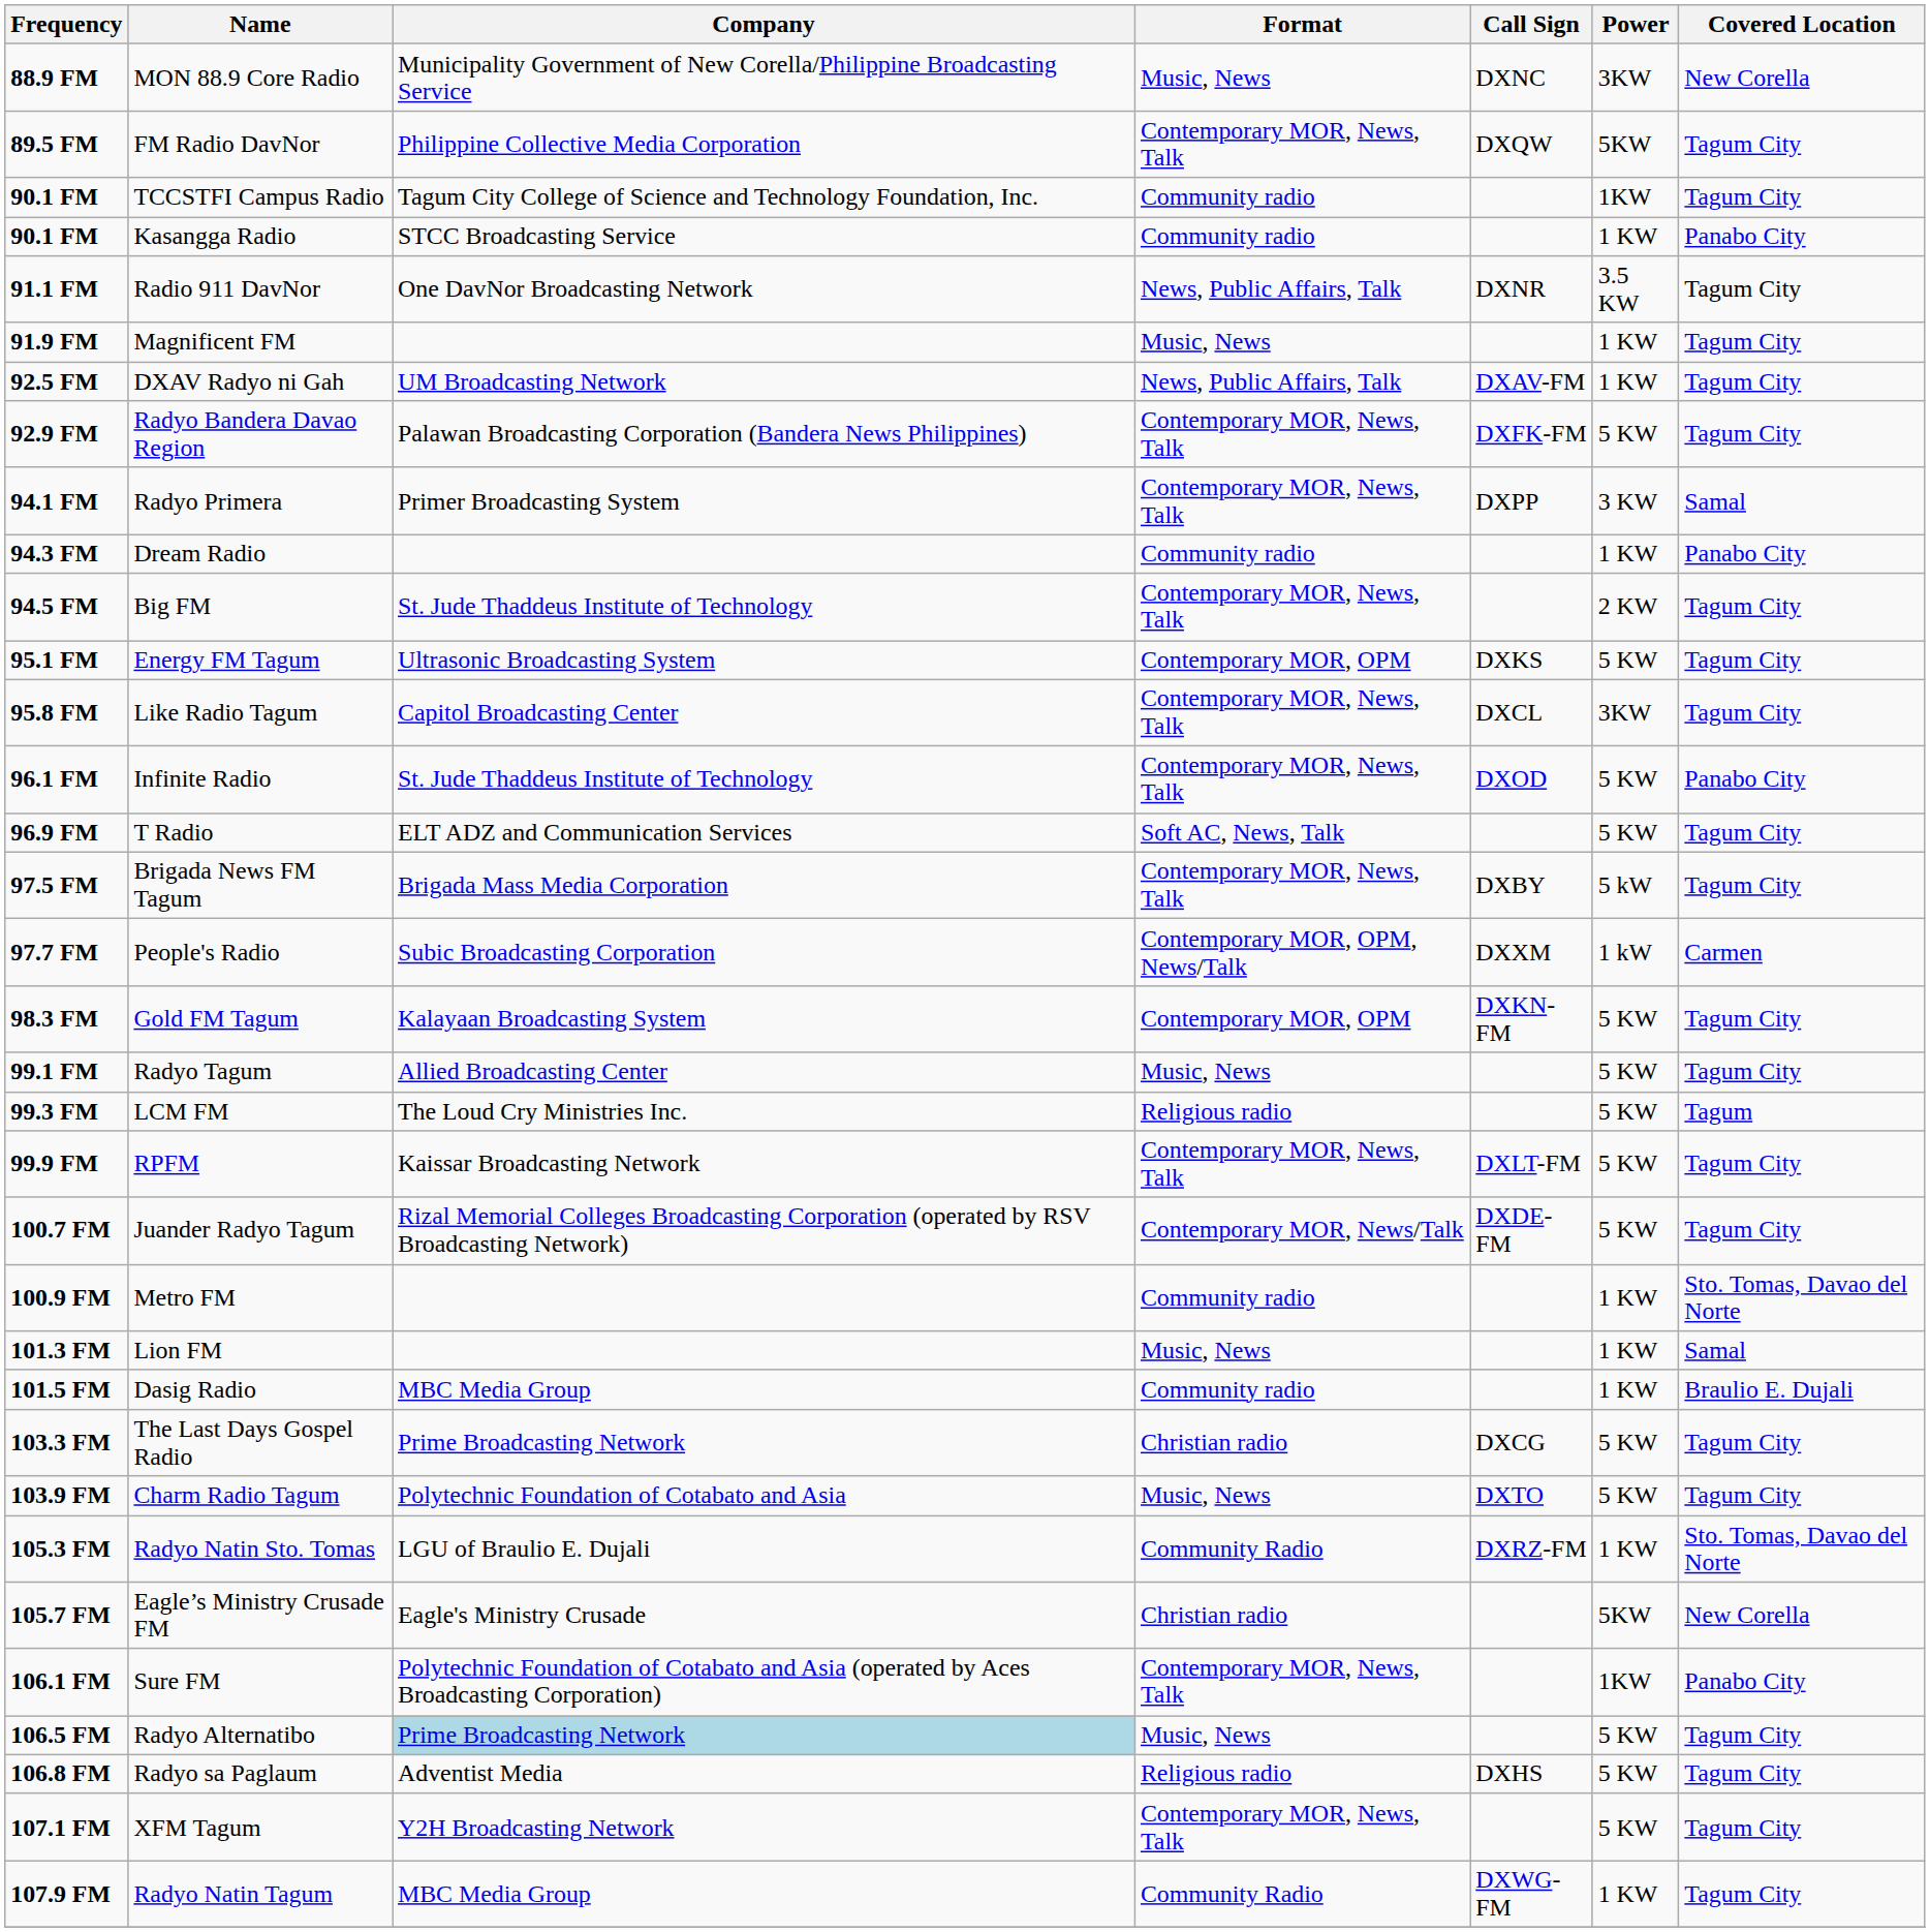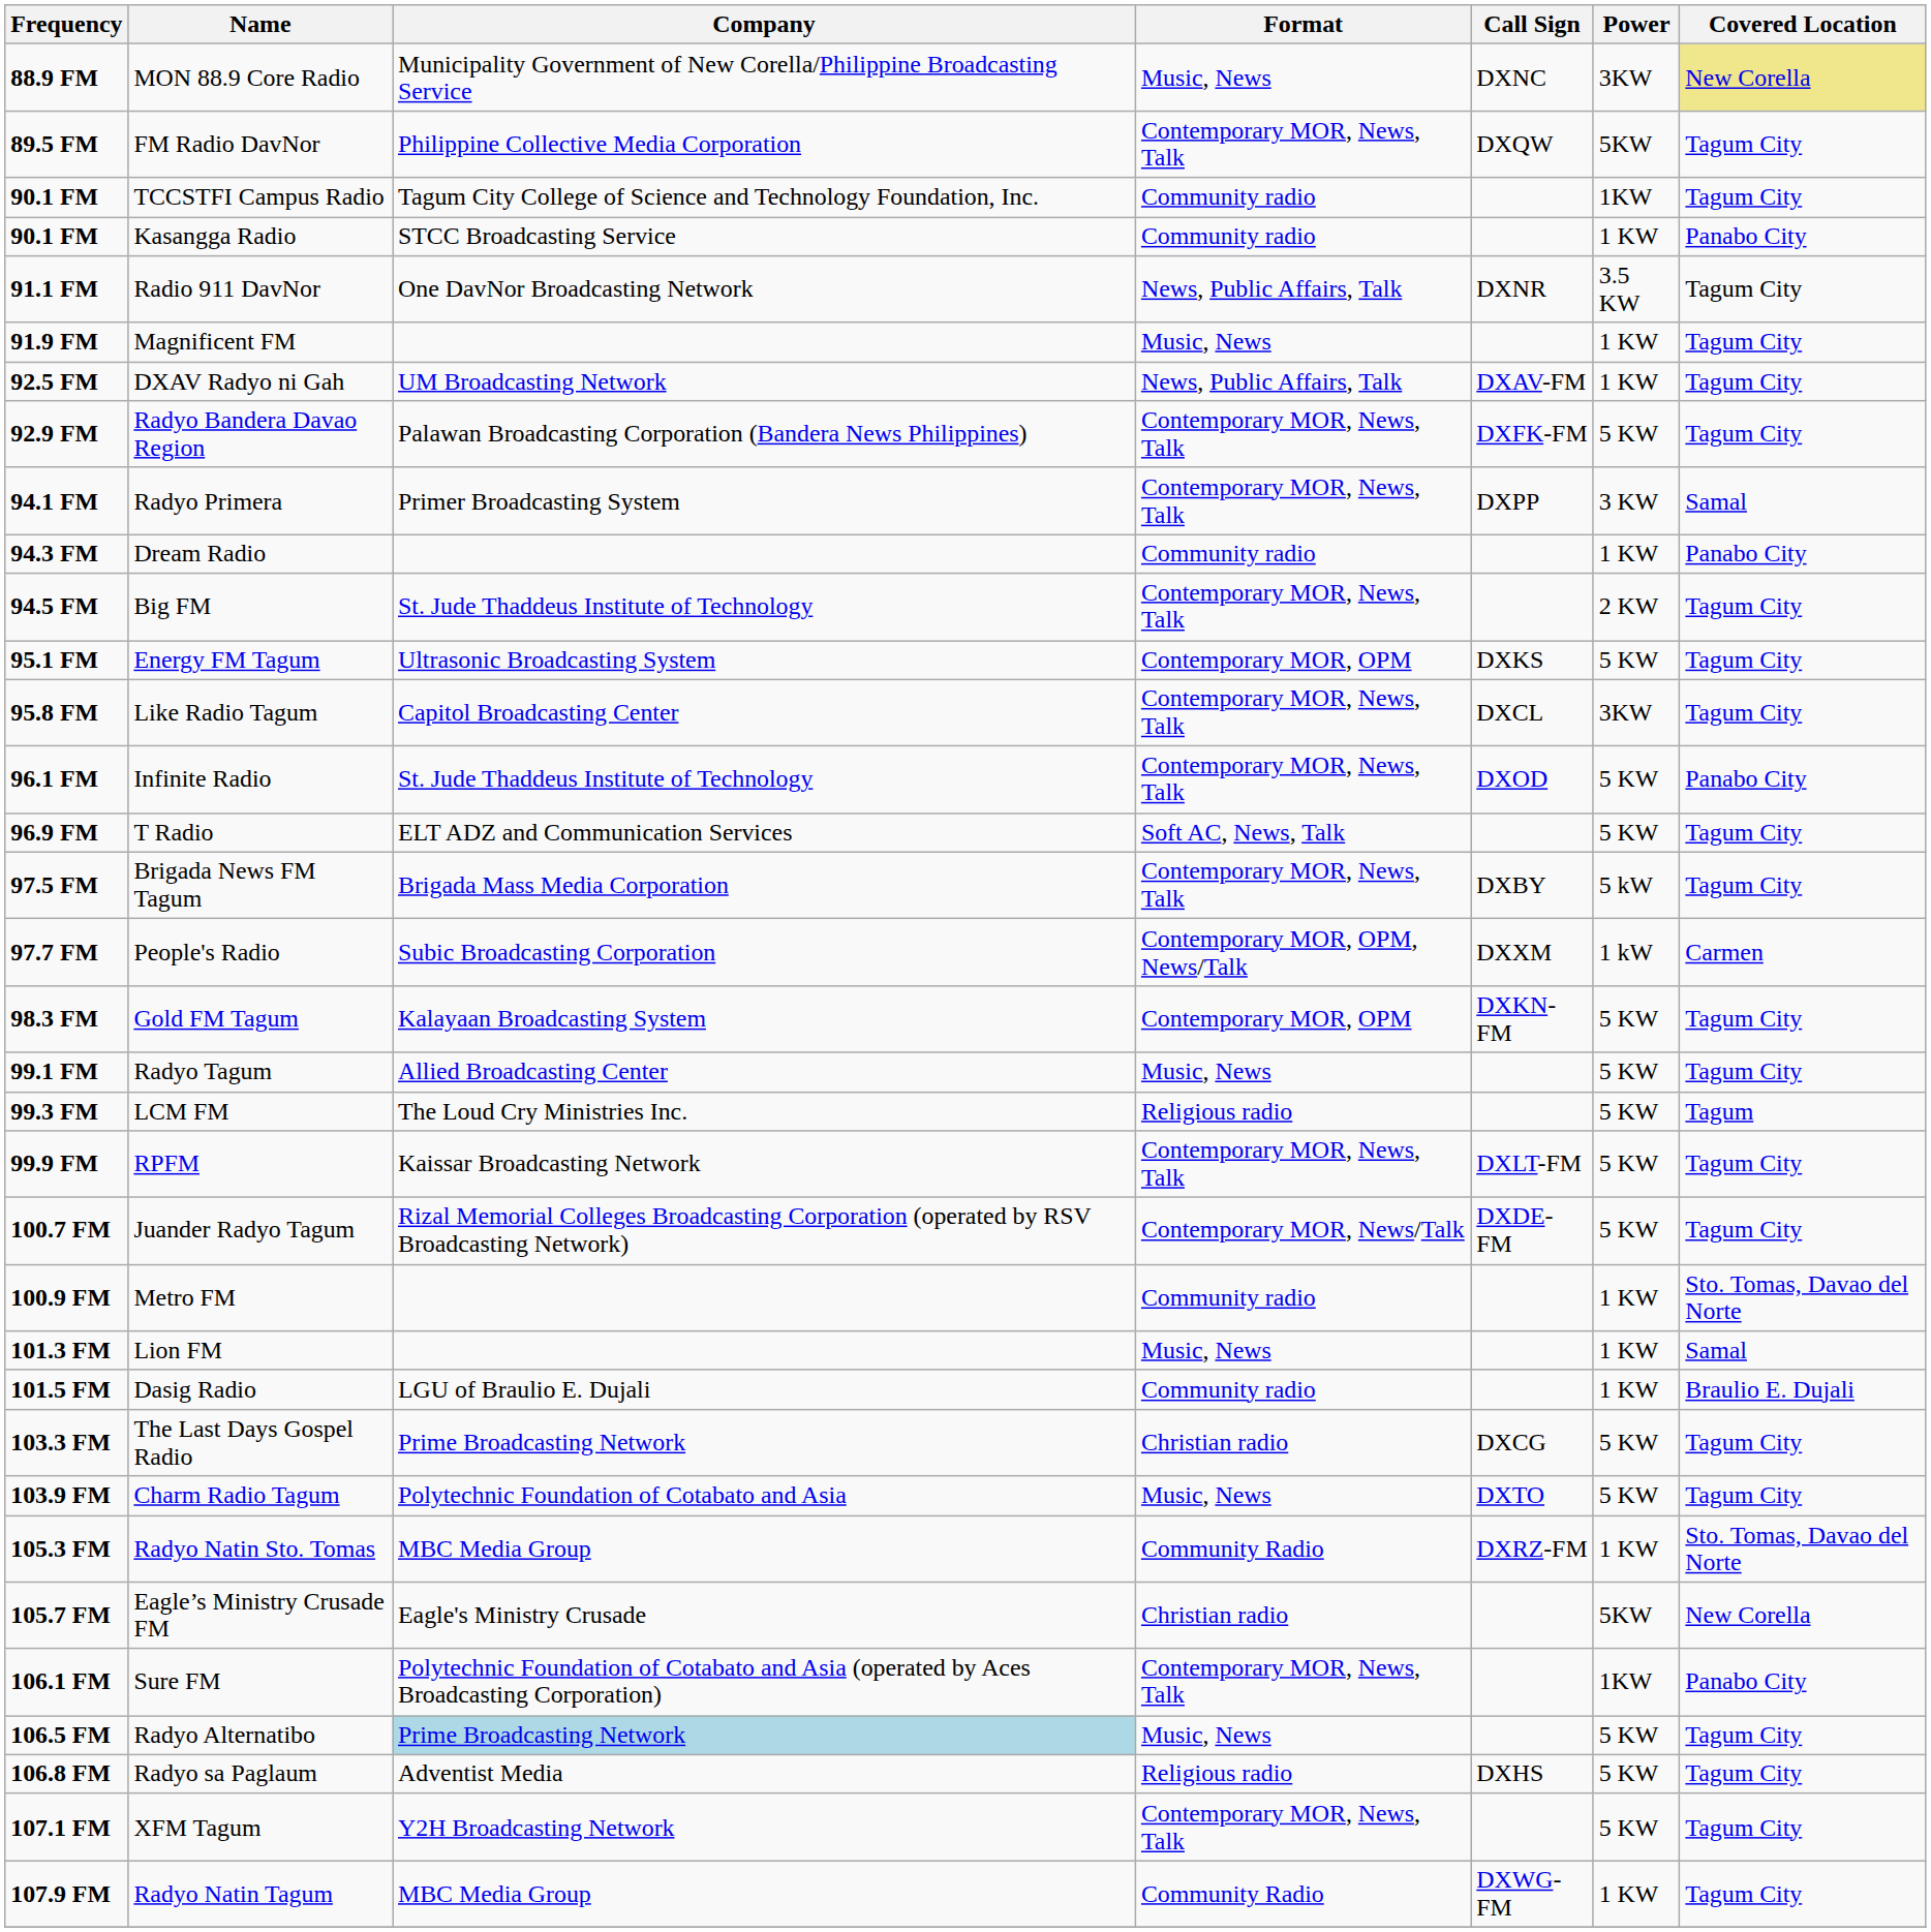 <table class="wikitable">
 <tr>
 <th>Frequency</th>
 <th>Name</th>
 <th>Company</th>
 <th>Format</th>
 <th>Call Sign</th>
 <th>Power</th>
 <th>Covered Location</th>
 </tr>
 <tr>
 <td><strong>88.9 FM</strong></td>
 <td>MON 88.9 Core Radio</td>
 <td>Municipality Government of New Corella/<a href='#'>Philippine Broadcasting Service</a></td>
 <td><a href='#'>Music</a>, <a href='#'>News</a></td>
 <td>DXNC</td>
 <td>3KW</td>
-<td><a href='#'>New Corella</a></td>
+<td style="background: khaki;"><a href='#'>New Corella</a></td>
 </tr>
 <tr>
 <td><strong>89.5 FM</strong></td>
 <td>FM Radio DavNor</td>
 <td><a href='#'>Philippine Collective Media Corporation</a></td>
 <td><a href='#'>Contemporary MOR</a>, <a href='#'>News</a>, <a href='#'>Talk</a></td>
 <td>DXQW</td>
 <td>5KW</td>
 <td><a href='#'>Tagum City</a></td>
 </tr>
 <tr>
 <td><strong>90.1 FM</strong></td>
 <td>TCCSTFI Campus Radio</td>
 <td>Tagum City College of Science and Technology Foundation, Inc.</td>
 <td><a href='#'>Community radio</a></td>
 <td></td>
 <td>1KW</td>
 <td><a href='#'>Tagum City</a></td>
 </tr>
 <tr>
 <td><strong>90.1 FM</strong></td>
 <td>Kasangga Radio</td>
 <td>STCC Broadcasting Service</td>
 <td><a href='#'>Community radio</a></td>
 <td></td>
 <td>1 KW</td>
 <td><a href='#'>Panabo City</a></td>
 </tr>
 <tr>
 <td><strong>91.1 FM</strong></td>
 <td>Radio 911 DavNor</td>
 <td>One DavNor Broadcasting Network</td>
 <td><a href='#'>News</a>, <a href='#'>Public Affairs</a>, <a href='#'>Talk</a></td>
 <td>DXNR</td>
 <td>3.5 KW</td>
 <td>Tagum City</td>
 </tr>
 <tr>
 <td><strong>91.9 FM</strong></td>
 <td>Magnificent FM</td>
 <td></td>
 <td><a href='#'>Music</a>, <a href='#'>News</a></td>
 <td></td>
 <td>1 KW</td>
 <td><a href='#'>Tagum City</a></td>
 </tr>
 <tr>
 <td><strong>92.5 FM</strong></td>
 <td>DXAV Radyo ni Gah</td>
 <td><a href='#'>UM Broadcasting Network</a></td>
 <td><a href='#'>News</a>, <a href='#'>Public Affairs</a>, <a href='#'>Talk</a></td>
 <td><a href='#'>DXAV</a>-FM</td>
 <td>1 KW</td>
 <td><a href='#'>Tagum City</a></td>
 </tr>
 <tr>
 <td><strong>92.9 FM</strong></td>
 <td><a href='#'>Radyo Bandera Davao Region</a></td>
 <td>Palawan Broadcasting Corporation (<a href='#'>Bandera News Philippines</a>)</td>
 <td><a href='#'>Contemporary MOR</a>, <a href='#'>News</a>, <a href='#'>Talk</a></td>
 <td><a href='#'>DXFK</a>-FM</td>
 <td>5 KW</td>
 <td><a href='#'>Tagum City</a></td>
 </tr>
 <tr>
 <td><strong>94.1 FM</strong></td>
 <td>Radyo Primera</td>
 <td>Primer Broadcasting System</td>
 <td><a href='#'>Contemporary MOR</a>, <a href='#'>News</a>, <a href='#'>Talk</a></td>
 <td>DXPP</td>
 <td>3 KW</td>
 <td><a href='#'>Samal</a></td>
 </tr>
 <tr>
 <td><strong>94.3 FM</strong></td>
 <td>Dream Radio</td>
 <td></td>
 <td><a href='#'>Community radio</a></td>
 <td></td>
 <td>1 KW</td>
 <td><a href='#'>Panabo City</a></td>
 </tr>
 <tr>
 <td><strong>94.5 FM</strong></td>
 <td>Big FM</td>
 <td><a href='#'>St. Jude Thaddeus Institute of Technology</a></td>
 <td><a href='#'>Contemporary MOR</a>, <a href='#'>News</a>, <a href='#'>Talk</a></td>
 <td></td>
 <td>2 KW</td>
 <td><a href='#'>Tagum City</a></td>
 </tr>
 <tr>
 <td><strong>95.1 FM</strong></td>
 <td><a href='#'>Energy FM Tagum</a></td>
 <td><a href='#'>Ultrasonic Broadcasting System</a></td>
 <td><a href='#'>Contemporary MOR</a>, <a href='#'>OPM</a></td>
 <td>DXKS</td>
 <td>5 KW</td>
 <td><a href='#'>Tagum City</a></td>
 </tr>
 <tr>
 <td><strong>95.8 FM</strong></td>
 <td>Like Radio Tagum</td>
 <td><a href='#'>Capitol Broadcasting Center</a></td>
 <td><a href='#'>Contemporary MOR</a>, <a href='#'>News</a>, <a href='#'>Talk</a></td>
 <td>DXCL</td>
 <td>3KW</td>
 <td><a href='#'>Tagum City</a></td>
 </tr>
 <tr>
 <td><strong>96.1 FM</strong></td>
 <td>Infinite Radio</td>
 <td><a href='#'>St. Jude Thaddeus Institute of Technology</a></td>
 <td><a href='#'>Contemporary MOR</a>, <a href='#'>News</a>, <a href='#'>Talk</a></td>
 <td><a href='#'>DXOD</a></td>
 <td>5 KW</td>
 <td><a href='#'>Panabo City</a></td>
 </tr>
 <tr>
 <td><strong>96.9 FM</strong></td>
 <td>T Radio</td>
 <td>ELT ADZ and Communication Services</td>
 <td><a href='#'>Soft AC</a>, <a href='#'>News</a>, <a href='#'>Talk</a></td>
 <td></td>
 <td>5 KW</td>
 <td><a href='#'>Tagum City</a></td>
 </tr>
 <tr>
 <td><strong>97.5 FM</strong></td>
 <td>Brigada News FM Tagum</td>
 <td><a href='#'>Brigada Mass Media Corporation</a></td>
 <td><a href='#'>Contemporary MOR</a>, <a href='#'>News</a>, <a href='#'>Talk</a></td>
 <td>DXBY</td>
 <td>5 kW</td>
 <td><a href='#'>Tagum City</a></td>
 </tr>
 <tr>
 <td><strong>97.7 FM</strong></td>
 <td>People's Radio</td>
 <td><a href='#'>Subic Broadcasting Corporation</a></td>
 <td><a href='#'>Contemporary MOR</a>, <a href='#'>OPM</a>, <a href='#'>News</a>/<a href='#'>Talk</a></td>
 <td>DXXM</td>
 <td>1 kW</td>
 <td><a href='#'>Carmen</a></td>
 </tr>
 <tr>
 <td><strong>98.3 FM</strong></td>
 <td><a href='#'>Gold FM Tagum</a></td>
 <td><a href='#'>Kalayaan Broadcasting System</a></td>
 <td><a href='#'>Contemporary MOR</a>, <a href='#'>OPM</a></td>
 <td><a href='#'>DXKN</a>-FM</td>
 <td>5 KW</td>
 <td><a href='#'>Tagum City</a></td>
 </tr>
 <tr>
 <td><strong>99.1 FM</strong></td>
 <td>Radyo Tagum</td>
 <td><a href='#'>Allied Broadcasting Center</a></td>
 <td><a href='#'>Music</a>, <a href='#'>News</a></td>
 <td></td>
 <td>5 KW</td>
 <td><a href='#'>Tagum City</a></td>
 </tr>
 <tr>
 <td><strong>99.3 FM</strong></td>
 <td>LCM FM</td>
 <td>The Loud Cry Ministries Inc.</td>
 <td><a href='#'>Religious radio</a></td>
 <td></td>
 <td>5 KW</td>
 <td><a href='#'>Tagum</a></td>
 </tr>
 <tr>
 <td><strong>99.9 FM</strong></td>
 <td><a href='#'>RPFM</a></td>
 <td>Kaissar Broadcasting Network</td>
 <td><a href='#'>Contemporary MOR</a>, <a href='#'>News</a>, <a href='#'>Talk</a></td>
 <td><a href='#'>DXLT</a>-FM</td>
 <td>5 KW</td>
 <td><a href='#'>Tagum City</a></td>
 </tr>
 <tr>
 <td><strong>100.7 FM</strong></td>
 <td>Juander Radyo Tagum</td>
 <td><a href='#'>Rizal Memorial Colleges Broadcasting Corporation</a> (operated by RSV Broadcasting Network)</td>
 <td><a href='#'>Contemporary MOR</a>, <a href='#'>News</a>/<a href='#'>Talk</a></td>
 <td><a href='#'>DXDE</a>-FM</td>
 <td>5 KW</td>
 <td><a href='#'>Tagum City</a></td>
 </tr>
 <tr>
 <td><strong>100.9 FM</strong></td>
 <td>Metro FM</td>
 <td></td>
 <td><a href='#'>Community radio</a></td>
 <td></td>
 <td>1 KW</td>
 <td><a href='#'>Sto. Tomas, Davao del Norte</a></td>
 </tr>
 <tr>
 <td><strong>101.3 FM</strong></td>
 <td>Lion FM</td>
 <td></td>
 <td><a href='#'>Music</a>, <a href='#'>News</a></td>
 <td></td>
 <td>1 KW</td>
 <td><a href='#'>Samal</a></td>
 </tr>
 <tr>
 <td><strong>101.5 FM</strong></td>
 <td>Dasig Radio</td>
-<td><a href='#'>MBC Media Group</a></td>
+<td>LGU of Braulio E. Dujali</td>
 <td><a href='#'>Community radio</a></td>
 <td></td>
 <td>1 KW</td>
 <td><a href='#'>Braulio E. Dujali</a></td>
 </tr>
 <tr>
 <td><strong>103.3 FM</strong></td>
 <td>The Last Days Gospel Radio</td>
 <td><a href='#'>Prime Broadcasting Network</a></td>
 <td><a href='#'>Christian radio</a></td>
 <td>DXCG</td>
 <td>5 KW</td>
 <td><a href='#'>Tagum City</a></td>
 </tr>
 <tr>
 <td><strong>103.9 FM</strong></td>
 <td><a href='#'>Charm Radio Tagum</a></td>
 <td><a href='#'>Polytechnic Foundation of Cotabato and Asia</a></td>
 <td><a href='#'>Music</a>, <a href='#'>News</a></td>
 <td><a href='#'>DXTO</a></td>
 <td>5 KW</td>
 <td><a href='#'>Tagum City</a></td>
 </tr>
 <tr>
 <td><strong>105.3 FM</strong></td>
 <td><a href='#'>Radyo Natin Sto. Tomas</a></td>
-<td>LGU of Braulio E. Dujali</td>
+<td><a href='#'>MBC Media Group</a></td>
 <td><a href='#'>Community Radio</a></td>
 <td><a href='#'>DXRZ</a>-FM</td>
 <td>1 KW</td>
 <td><a href='#'>Sto. Tomas, Davao del Norte</a></td>
 </tr>
 <tr>
 <td><strong>105.7 FM</strong></td>
 <td>Eagle’s Ministry Crusade FM</td>
 <td>Eagle's Ministry Crusade</td>
 <td><a href='#'>Christian radio</a></td>
 <td></td>
 <td>5KW</td>
 <td><a href='#'>New Corella</a></td>
 </tr>
 <tr>
 <td><strong>106.1 FM</strong></td>
 <td>Sure FM</td>
 <td><a href='#'>Polytechnic Foundation of Cotabato and Asia</a> (operated by Aces Broadcasting Corporation)</td>
 <td><a href='#'>Contemporary MOR</a>, <a href='#'>News</a>, <a href='#'>Talk</a></td>
 <td></td>
 <td>1KW</td>
 <td><a href='#'>Panabo City</a></td>
 </tr>
 <tr>
 <td><strong>106.5 FM</strong></td>
 <td>Radyo Alternatibo</td>
 <td style="background: lightblue;"><a href='#'>Prime Broadcasting Network</a></td>
 <td><a href='#'>Music</a>, <a href='#'>News</a></td>
 <td></td>
 <td>5 KW</td>
 <td><a href='#'>Tagum City</a></td>
 </tr>
 <tr>
 <td><strong>106.8 FM</strong></td>
 <td>Radyo sa Paglaum</td>
 <td>Adventist Media</td>
 <td><a href='#'>Religious radio</a></td>
 <td>DXHS</td>
 <td>5 KW</td>
 <td><a href='#'>Tagum City</a></td>
 </tr>
 <tr>
 <td><strong>107.1 FM</strong></td>
 <td>XFM Tagum</td>
 <td><a href='#'>Y2H Broadcasting Network</a></td>
 <td><a href='#'>Contemporary MOR</a>, <a href='#'>News</a>, <a href='#'>Talk</a></td>
 <td></td>
 <td>5 KW</td>
 <td><a href='#'>Tagum City</a></td>
 </tr>
 <tr>
 <td><strong>107.9 FM</strong></td>
 <td><a href='#'>Radyo Natin Tagum</a></td>
 <td><a href='#'>MBC Media Group</a></td>
 <td><a href='#'>Community Radio</a></td>
 <td><a href='#'>DXWG</a>-FM</td>
 <td>1 KW</td>
 <td><a href='#'>Tagum City</a></td>
 </tr>
 <tr>
 </tr>
 </table>
